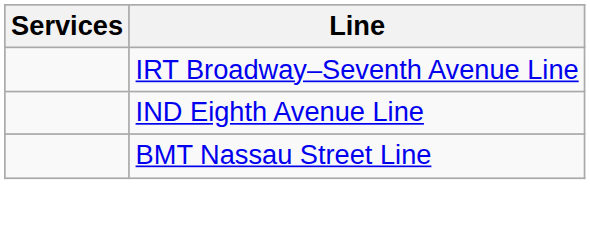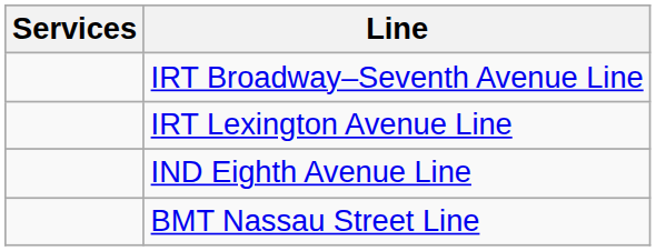 <table class="wikitable">
 <tr>
 <th>Services</th>
 <th>Line</th>
 </tr>
 <tr>
 <td><strong></strong></td>
 <td><a href='#'>IRT Broadway–Seventh Avenue Line</a></td>
 </tr>
 <tr>
 <td><strong></strong></td>
+<td><a href='#'>IRT Lexington Avenue Line</a></td>
+</tr>
+<tr>
+<td><strong></strong></td>
 <td><a href='#'>IND Eighth Avenue Line</a></td>
 </tr>
 <tr>
 <td><strong></strong></td>
 <td><a href='#'>BMT Nassau Street Line</a></td>
 </tr>
 </table>
